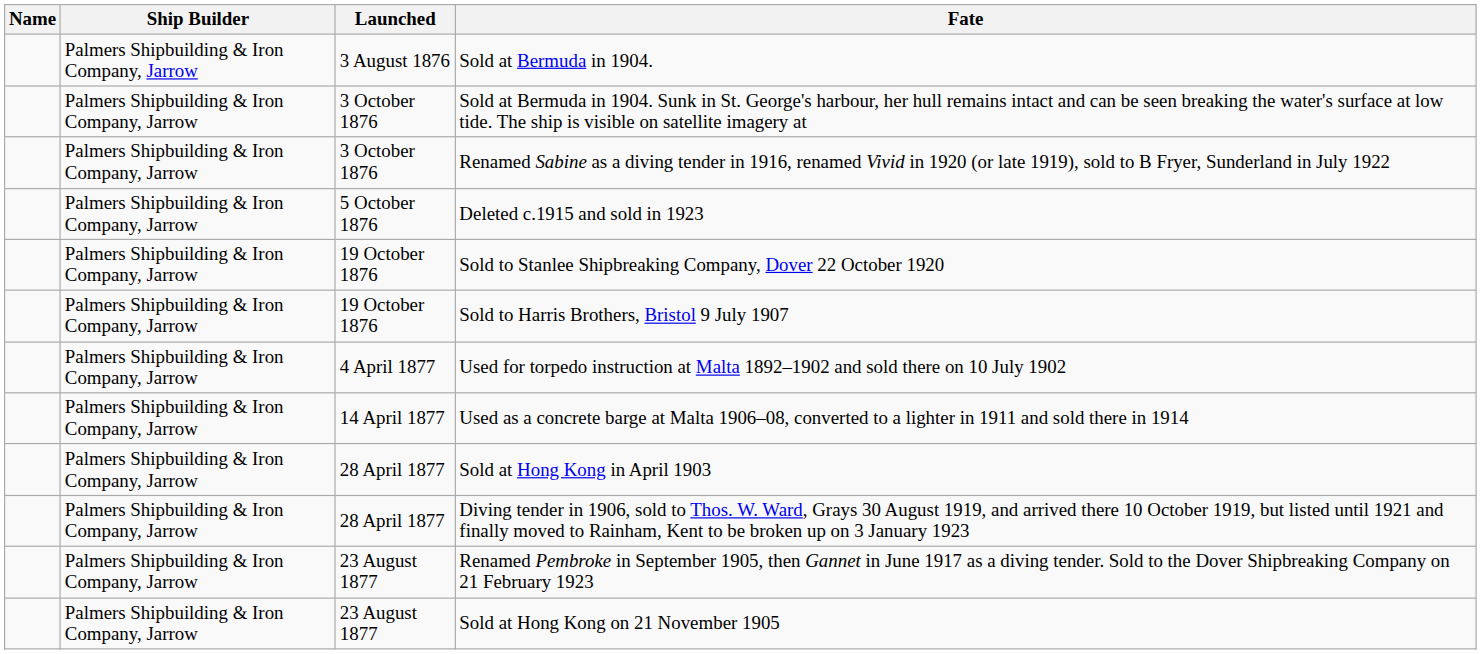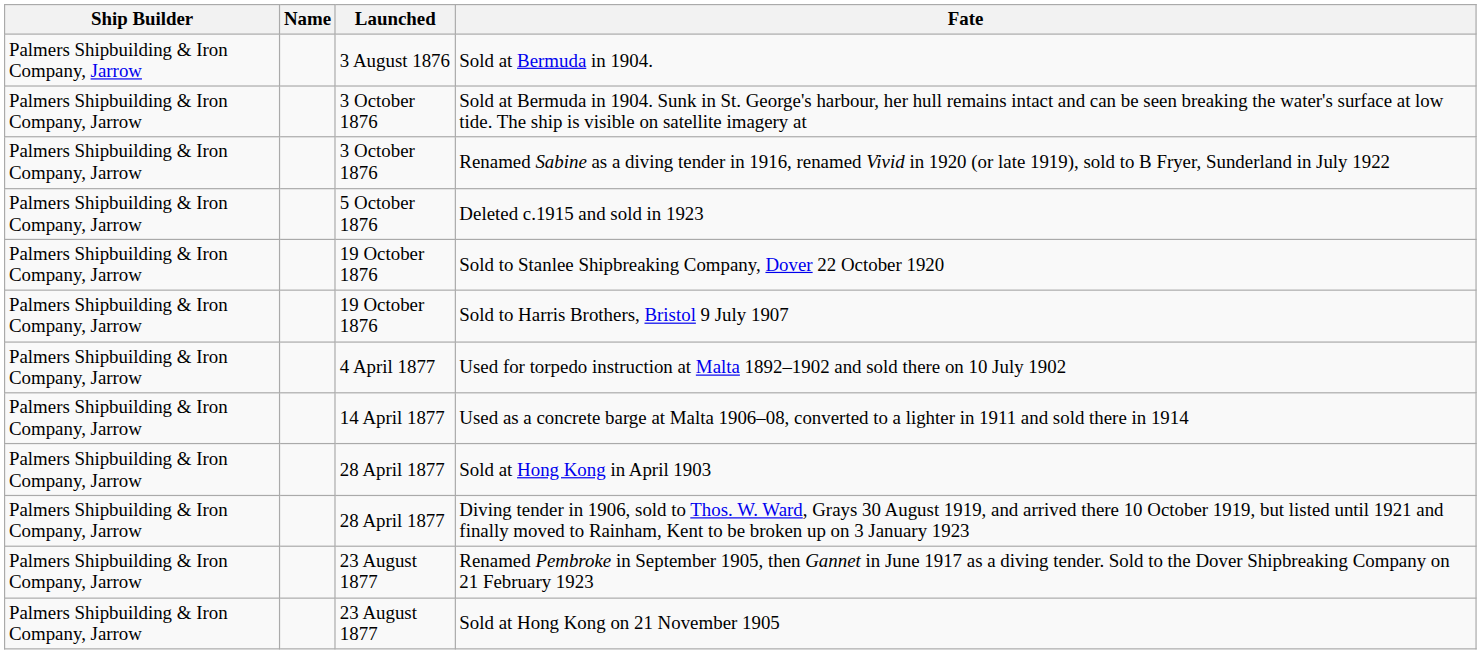 <table class="wikitable" style="text-align:left">
 <tr>
+<th>Ship Builder</th>
 <th>Name</th>
-<th>Ship Builder</th>
 <th>Launched</th>
 <th>Fate</th>
 </tr>
 <tr>
+<td>Palmers Shipbuilding & Iron Company, <a href='#'>Jarrow</a></td>
 <td></td>
-<td>Palmers Shipbuilding & Iron Company, <a href='#'>Jarrow</a></td>
 <td>3 August 1876</td>
 <td>Sold  at <a href='#'>Bermuda</a> in 1904.</td>
 </tr>
 <tr>
+<td>Palmers Shipbuilding & Iron Company, Jarrow</td>
 <td></td>
-<td>Palmers Shipbuilding & Iron Company, Jarrow</td>
 <td>3 October 1876</td>
 <td>Sold  at Bermuda in 1904. Sunk in St. George's harbour, her hull remains intact and can be seen breaking the water's surface at low tide. The ship is visible on satellite imagery at </td>
 </tr>
 <tr>
+<td>Palmers Shipbuilding & Iron Company, Jarrow</td>
 <td></td>
-<td>Palmers Shipbuilding & Iron Company, Jarrow</td>
 <td>3 October 1876</td>
 <td>Renamed <em>Sabine</em> as a diving tender in 1916, renamed <em>Vivid</em> in 1920 (or late 1919), sold to B Fryer, Sunderland in July 1922</td>
 </tr>
 <tr>
+<td>Palmers Shipbuilding & Iron Company, Jarrow</td>
 <td></td>
-<td>Palmers Shipbuilding & Iron Company, Jarrow</td>
 <td>5 October 1876</td>
 <td>Deleted c.1915 and sold in 1923</td>
 </tr>
 <tr>
+<td>Palmers Shipbuilding & Iron Company, Jarrow</td>
 <td></td>
-<td>Palmers Shipbuilding & Iron Company, Jarrow</td>
 <td>19 October 1876</td>
 <td>Sold to Stanlee Shipbreaking Company, <a href='#'>Dover</a> 22 October 1920</td>
 </tr>
 <tr>
+<td>Palmers Shipbuilding & Iron Company, Jarrow</td>
 <td></td>
-<td>Palmers Shipbuilding & Iron Company, Jarrow</td>
 <td>19 October 1876</td>
 <td>Sold to Harris Brothers, <a href='#'>Bristol</a> 9 July 1907</td>
 </tr>
 <tr>
+<td>Palmers Shipbuilding & Iron Company, Jarrow</td>
 <td></td>
-<td>Palmers Shipbuilding & Iron Company, Jarrow</td>
 <td>4 April 1877</td>
 <td>Used for torpedo instruction at <a href='#'>Malta</a> 1892–1902 and sold there on 10 July 1902</td>
 </tr>
 <tr>
+<td>Palmers Shipbuilding & Iron Company, Jarrow</td>
 <td></td>
-<td>Palmers Shipbuilding & Iron Company, Jarrow</td>
 <td>14 April 1877</td>
 <td>Used as a concrete barge at Malta 1906–08, converted to a lighter in 1911 and sold there in 1914</td>
 </tr>
 <tr>
+<td>Palmers Shipbuilding & Iron Company, Jarrow</td>
 <td></td>
-<td>Palmers Shipbuilding & Iron Company, Jarrow</td>
 <td>28 April 1877</td>
 <td>Sold at <a href='#'>Hong Kong</a> in April 1903</td>
 </tr>
 <tr>
+<td>Palmers Shipbuilding & Iron Company, Jarrow</td>
 <td></td>
-<td>Palmers Shipbuilding & Iron Company, Jarrow</td>
 <td>28 April 1877</td>
 <td>Diving tender in 1906, sold to <a href='#'>Thos. W. Ward</a>, Grays 30 August 1919, and arrived there 10 October 1919, but listed until 1921 and finally moved to Rainham, Kent to be broken up on 3 January 1923</td>
 </tr>
 <tr>
+<td>Palmers Shipbuilding & Iron Company, Jarrow</td>
 <td></td>
-<td>Palmers Shipbuilding & Iron Company, Jarrow</td>
 <td>23 August 1877</td>
 <td>Renamed <em>Pembroke</em> in September 1905, then <em>Gannet</em> in June 1917 as a diving tender. Sold to the Dover Shipbreaking Company on 21 February 1923</td>
 </tr>
 <tr>
+<td>Palmers Shipbuilding & Iron Company, Jarrow</td>
 <td></td>
-<td>Palmers Shipbuilding & Iron Company, Jarrow</td>
 <td>23 August 1877</td>
 <td>Sold at Hong Kong on 21 November 1905</td>
 </tr>
 </table>
